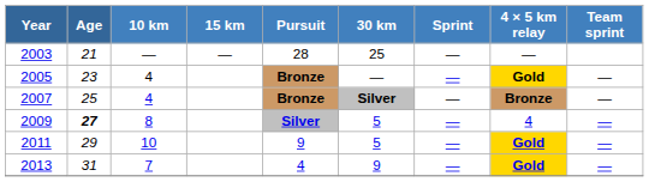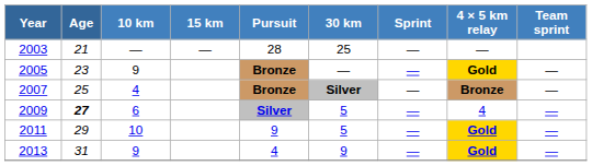 <table class="wikitable" style="font-size:95%; text-align:center; border:grey solid 1px; border-collapse:collapse; background:#ffffff;">
 <tr>
 <th style="background-color:#369; color:white; width:60px;"> Year </th>
 <th style="background-color:#369; color:white; width:40px;"> Age </th>
 <th style="background-color:#4180be; color:white; width:75px;"> 10 km </th>
 <th style="background-color:#4180be; color:white; width:75px;"> 15 km </th>
 <th style="background-color:#4180be; color:white; width:75px;"> Pursuit </th>
 <th style="background-color:#4180be; color:white; width:75px;"> 30 km </th>
 <th style="background-color:#4180be; color:white; width:75px;"> Sprint </th>
 <th style="background-color:#4180be; color:white; width:75px;"> 4 × 5 km <br> relay </th>
 <th style="background-color:#4180be; color:white; width:75px;"> Team <br> sprint </th>
 </tr>
 <tr>
 <td><a href='#'>2003</a></td>
 <td><em>21</em></td>
 <td>—</td>
 <td>—</td>
 <td>28</td>
 <td>25</td>
 <td>—</td>
 <td>—</td>
 <td></td>
 </tr>
 <tr>
 <td><a href='#'>2005</a></td>
 <td><em>23</em></td>
-<td>4</td>
+<td>9</td>
 <td></td>
 <td bgcolor="cc9966"><strong>Bronze</strong></td>
 <td>—</td>
 <td><a href='#'>—</a></td>
 <td style="background:gold"><strong>Gold</strong></td>
 <td>—</td>
 </tr>
 <tr>
 <td><a href='#'>2007</a></td>
 <td><em>25</em></td>
 <td><a href='#'>4</a></td>
 <td></td>
 <td bgcolor="cc9966"><strong>Bronze</strong></td>
 <td style="background:silver;"><strong>Silver</strong></td>
 <td>—</td>
 <td style="background:#c96"><strong>Bronze</strong></td>
 <td>—</td>
 </tr>
 <tr>
 <td><a href='#'>2009</a></td>
 <td><strong><em>27</em></strong></td>
-<td><a href='#'>8</a></td>
+<td><a href='#'>6</a></td>
 <td></td>
 <td style="background:silver;"><a href='#'><strong>Silver</strong></a></td>
 <td><a href='#'>5</a></td>
 <td><a href='#'>—</a></td>
 <td><a href='#'>4</a></td>
 <td><a href='#'>—</a></td>
 </tr>
 <tr>
 <td><a href='#'>2011</a></td>
 <td><em>29</em></td>
 <td><a href='#'>10</a></td>
 <td></td>
 <td><a href='#'>9</a></td>
 <td><a href='#'>5</a></td>
 <td><a href='#'>—</a></td>
 <td style="background:gold"><a href='#'><strong>Gold</strong></a></td>
 <td><a href='#'>—</a></td>
 </tr>
 <tr>
 <td><a href='#'>2013</a></td>
 <td><em>31</em></td>
-<td><a href='#'>7</a></td>
+<td><a href='#'>9</a></td>
 <td></td>
 <td><a href='#'>4</a></td>
 <td><a href='#'>9</a></td>
 <td><a href='#'>—</a></td>
 <td style="background:gold"><a href='#'><strong>Gold</strong></a></td>
 <td><a href='#'>—</a></td>
 </tr>
 <tr>
 </tr>
 </table>
